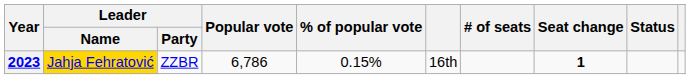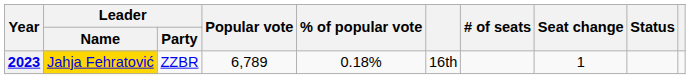 <table class="wikitable" style="text-align:center">
 <tr>
 <th rowspan="2">Year</th>
 <th colspan="2">Leader</th>
 <th rowspan="2">Popular vote</th>
 <th rowspan="2">% of popular vote</th>
 <th rowspan="2"></th>
 <th rowspan="2"># of seats</th>
 <th rowspan="2">Seat change</th>
 <th rowspan="2">Status</th>
 <th rowspan="2"></th>
 </tr>
 <tr>
 <th>Name</th>
 <th>Party</th>
 </tr>
 <tr>
 <th><a href='#'>2023</a></th>
 <td style="background: gold;"><a href='#'>Jahja Fehratović</a></td>
 <td><a href='#'>ZZBR</a></td>
-<td>6,786</td>
-<td>0.15%</td>
+<td>6,789</td>
+<td>0.18%</td>
 <td> 16th</td>
 <td></td>
-<td><strong> 1</strong></td>
+<td> 1</td>
 <td></td>
 <td></td>
 </tr>
 </table>
